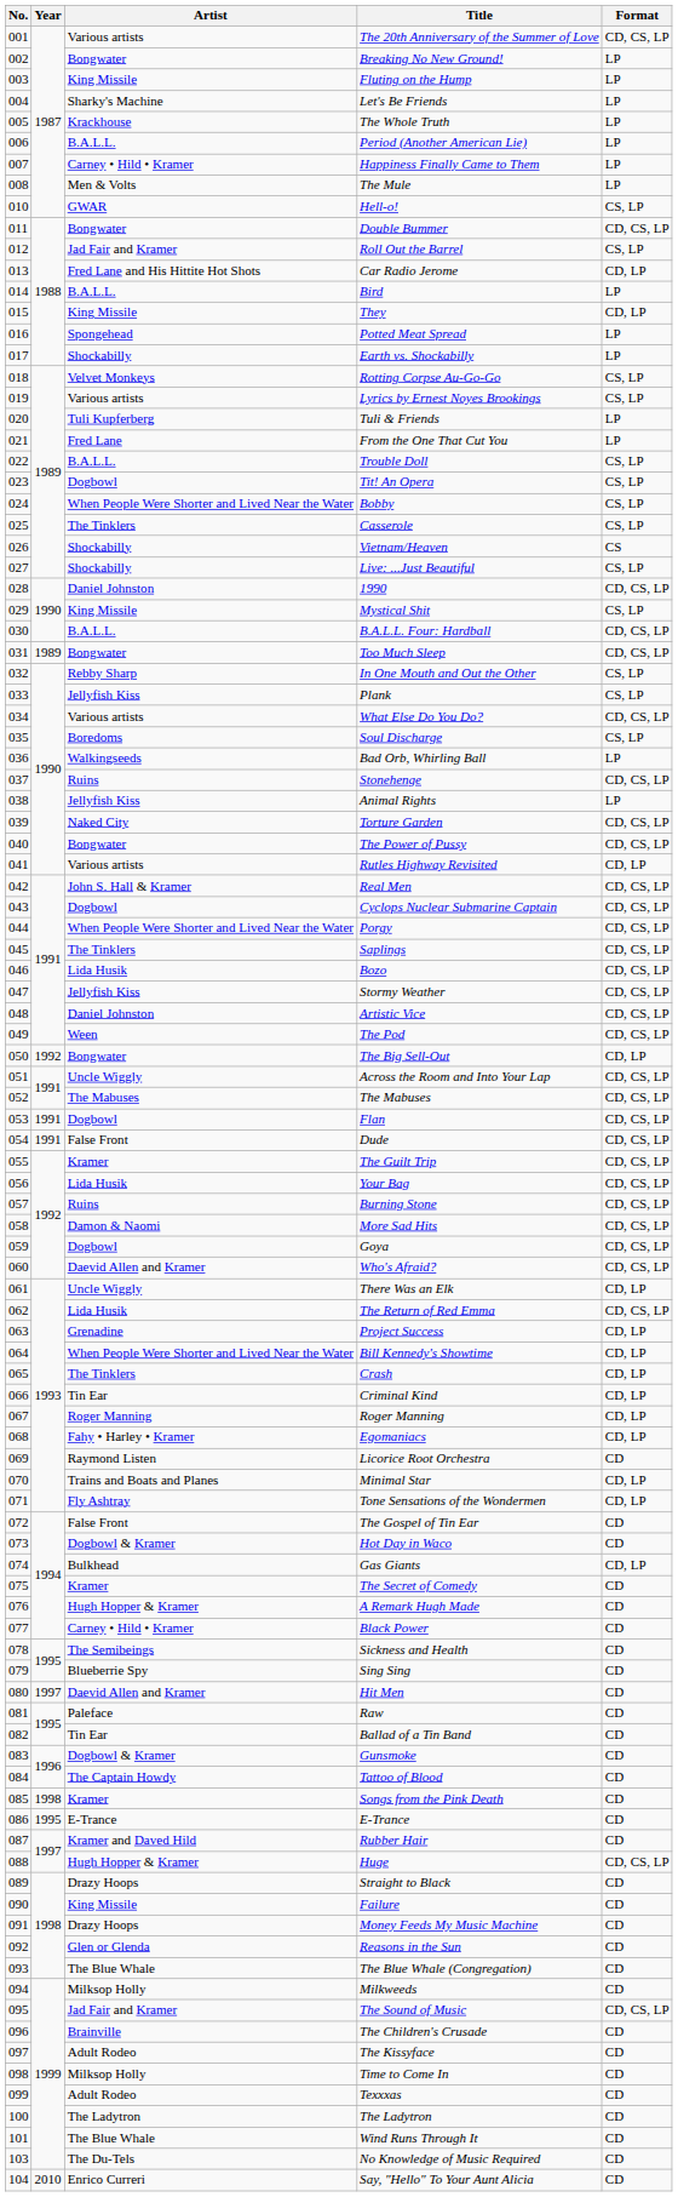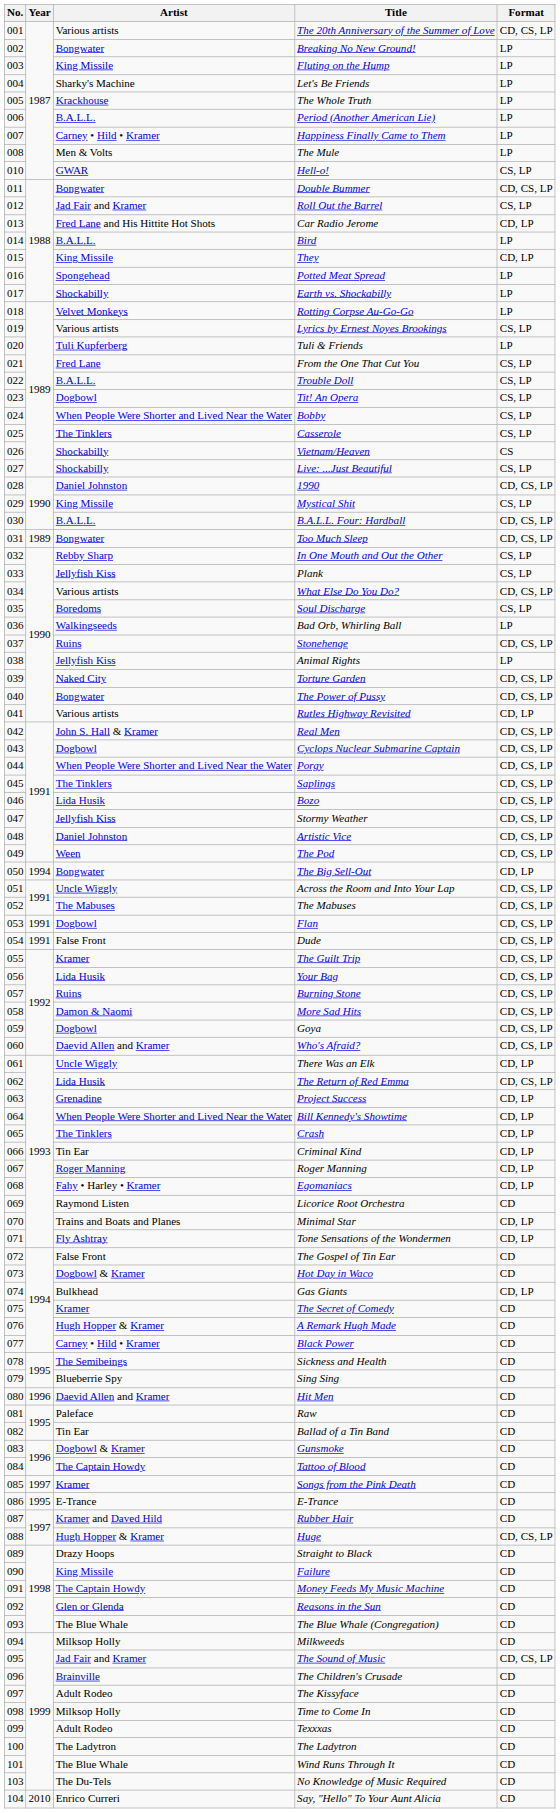 <table class="wikitable sortable">
 <tr>
 <th>No.</th>
 <th>Year</th>
 <th>Artist</th>
 <th>Title</th>
 <th>Format</th>
 </tr>
 <tr>
 <td>001</td>
 <td rowspan="9">1987</td>
 <td>Various artists</td>
 <td><em><a href='#'>The 20th Anniversary of the Summer of Love</a></em></td>
 <td>CD, CS, LP</td>
 </tr>
 <tr>
 <td>002</td>
 <td><a href='#'>Bongwater</a></td>
 <td><em><a href='#'>Breaking No New Ground!</a></em></td>
 <td>LP</td>
 </tr>
 <tr>
 <td>003</td>
 <td><a href='#'>King Missile</a></td>
 <td><em><a href='#'>Fluting on the Hump</a></em></td>
 <td>LP</td>
 </tr>
 <tr>
 <td>004</td>
 <td>Sharky's Machine</td>
 <td><em>Let's Be Friends</em></td>
 <td>LP</td>
 </tr>
 <tr>
 <td>005</td>
 <td><a href='#'>Krackhouse</a></td>
 <td><em>The Whole Truth</em></td>
 <td>LP</td>
 </tr>
 <tr>
 <td>006</td>
 <td><a href='#'>B.A.L.L.</a></td>
 <td><em><a href='#'>Period (Another American Lie)</a></em></td>
 <td>LP</td>
 </tr>
 <tr>
 <td>007</td>
 <td><a href='#'>Carney</a> • <a href='#'>Hild</a> • <a href='#'>Kramer</a></td>
 <td><em><a href='#'>Happiness Finally Came to Them</a></em></td>
 <td>LP</td>
 </tr>
 <tr>
 <td>008</td>
 <td>Men & Volts</td>
 <td><em>The Mule</em></td>
 <td>LP</td>
 </tr>
 <tr>
 <td>010</td>
 <td><a href='#'>GWAR</a></td>
 <td><em><a href='#'>Hell-o!</a></em></td>
 <td>CS, LP</td>
 </tr>
 <tr>
 <td>011</td>
 <td rowspan="7">1988</td>
 <td><a href='#'>Bongwater</a></td>
 <td><em><a href='#'>Double Bummer</a></em></td>
 <td>CD, CS, LP</td>
 </tr>
 <tr>
 <td>012</td>
 <td><a href='#'>Jad Fair</a> and <a href='#'>Kramer</a></td>
 <td><em><a href='#'>Roll Out the Barrel</a></em></td>
 <td>CS, LP</td>
 </tr>
 <tr>
 <td>013</td>
 <td><a href='#'>Fred Lane</a> and His Hittite Hot Shots</td>
 <td><em>Car Radio Jerome</em></td>
 <td>CD, LP</td>
 </tr>
 <tr>
 <td>014</td>
 <td><a href='#'>B.A.L.L.</a></td>
 <td><em><a href='#'>Bird</a></em></td>
 <td>LP</td>
 </tr>
 <tr>
 <td>015</td>
 <td><a href='#'>King Missile</a></td>
 <td><em><a href='#'>They</a></em></td>
 <td>CD, LP</td>
 </tr>
 <tr>
 <td>016</td>
 <td><a href='#'>Spongehead</a></td>
 <td><em><a href='#'>Potted Meat Spread</a></em></td>
 <td>LP</td>
 </tr>
 <tr>
 <td>017</td>
 <td><a href='#'>Shockabilly</a></td>
 <td><em><a href='#'>Earth vs. Shockabilly</a></em></td>
 <td>LP</td>
 </tr>
 <tr>
 <td>018</td>
 <td rowspan="10">1989</td>
 <td><a href='#'>Velvet Monkeys</a></td>
 <td><em><a href='#'>Rotting Corpse Au-Go-Go</a></em></td>
-<td>CS, LP</td>
+<td>LP</td>
 </tr>
 <tr>
 <td>019</td>
 <td>Various artists</td>
 <td><em><a href='#'>Lyrics by Ernest Noyes Brookings</a></em></td>
 <td>CS, LP</td>
 </tr>
 <tr>
 <td>020</td>
 <td><a href='#'>Tuli Kupferberg</a></td>
 <td><em>Tuli & Friends</em></td>
 <td>LP</td>
 </tr>
 <tr>
 <td>021</td>
 <td><a href='#'>Fred Lane</a></td>
 <td><em>From the One That Cut You</em></td>
-<td>LP</td>
+<td>CS, LP</td>
 </tr>
 <tr>
 <td>022</td>
 <td><a href='#'>B.A.L.L.</a></td>
 <td><em><a href='#'>Trouble Doll</a></em></td>
 <td>CS, LP</td>
 </tr>
 <tr>
 <td>023</td>
 <td><a href='#'>Dogbowl</a></td>
 <td><em><a href='#'>Tit! An Opera</a></em></td>
 <td>CS, LP</td>
 </tr>
 <tr>
 <td>024</td>
 <td><a href='#'>When People Were Shorter and Lived Near the Water</a></td>
 <td><em><a href='#'>Bobby</a></em></td>
 <td>CS, LP</td>
 </tr>
 <tr>
 <td>025</td>
 <td><a href='#'>The Tinklers</a></td>
 <td><em><a href='#'>Casserole</a></em></td>
 <td>CS, LP</td>
 </tr>
 <tr>
 <td>026</td>
 <td><a href='#'>Shockabilly</a></td>
 <td><em><a href='#'>Vietnam/Heaven</a></em></td>
 <td>CS</td>
 </tr>
 <tr>
 <td>027</td>
 <td><a href='#'>Shockabilly</a></td>
 <td><em><a href='#'>Live: ...Just Beautiful</a></em></td>
 <td>CS, LP</td>
 </tr>
 <tr>
 <td>028</td>
 <td rowspan="3">1990</td>
 <td><a href='#'>Daniel Johnston</a></td>
 <td><em><a href='#'>1990</a></em></td>
 <td>CD, CS, LP</td>
 </tr>
 <tr>
 <td>029</td>
 <td><a href='#'>King Missile</a></td>
 <td><em><a href='#'>Mystical Shit</a></em></td>
 <td>CS, LP</td>
 </tr>
 <tr>
 <td>030</td>
 <td><a href='#'>B.A.L.L.</a></td>
 <td><em><a href='#'>B.A.L.L. Four: Hardball</a></em></td>
 <td>CD, CS, LP</td>
 </tr>
 <tr>
 <td>031</td>
 <td>1989</td>
 <td><a href='#'>Bongwater</a></td>
 <td><em><a href='#'>Too Much Sleep</a></em></td>
 <td>CD, CS, LP</td>
 </tr>
 <tr>
 <td>032</td>
 <td rowspan="10">1990</td>
 <td><a href='#'>Rebby Sharp</a></td>
 <td><em><a href='#'>In One Mouth and Out the Other</a></em></td>
 <td>CS, LP</td>
 </tr>
 <tr>
 <td>033</td>
 <td><a href='#'>Jellyfish Kiss</a></td>
 <td><em>Plank</em></td>
 <td>CS, LP</td>
 </tr>
 <tr>
 <td>034</td>
 <td>Various artists</td>
 <td><em><a href='#'>What Else Do You Do?</a></em></td>
 <td>CD, CS, LP</td>
 </tr>
 <tr>
 <td>035</td>
 <td><a href='#'>Boredoms</a></td>
 <td><em><a href='#'>Soul Discharge</a></em></td>
 <td>CS, LP</td>
 </tr>
 <tr>
 <td>036</td>
 <td><a href='#'>Walkingseeds</a></td>
 <td><em>Bad Orb, Whirling Ball</em></td>
 <td>LP</td>
 </tr>
 <tr>
 <td>037</td>
 <td><a href='#'>Ruins</a></td>
 <td><em><a href='#'>Stonehenge</a></em></td>
 <td>CD, CS, LP</td>
 </tr>
 <tr>
 <td>038</td>
 <td><a href='#'>Jellyfish Kiss</a></td>
 <td><em>Animal Rights</em></td>
 <td>LP</td>
 </tr>
 <tr>
 <td>039</td>
 <td><a href='#'>Naked City</a></td>
 <td><em><a href='#'>Torture Garden</a></em></td>
 <td>CD, CS, LP</td>
 </tr>
 <tr>
 <td>040</td>
 <td><a href='#'>Bongwater</a></td>
 <td><em><a href='#'>The Power of Pussy</a></em></td>
 <td>CD, CS, LP</td>
 </tr>
 <tr>
 <td>041</td>
 <td>Various artists</td>
 <td><em><a href='#'>Rutles Highway Revisited</a></em></td>
 <td>CD, LP</td>
 </tr>
 <tr>
 <td>042</td>
 <td rowspan="8">1991</td>
 <td><a href='#'>John S. Hall</a> & <a href='#'>Kramer</a></td>
 <td><em><a href='#'>Real Men</a></em></td>
 <td>CD, CS, LP</td>
 </tr>
 <tr>
 <td>043</td>
 <td><a href='#'>Dogbowl</a></td>
 <td><em><a href='#'>Cyclops Nuclear Submarine Captain</a></em></td>
 <td>CD, CS, LP</td>
 </tr>
 <tr>
 <td>044</td>
 <td><a href='#'>When People Were Shorter and Lived Near the Water</a></td>
 <td><em><a href='#'>Porgy</a></em></td>
 <td>CD, CS, LP</td>
 </tr>
 <tr>
 <td>045</td>
 <td><a href='#'>The Tinklers</a></td>
 <td><em><a href='#'>Saplings</a></em></td>
 <td>CD, CS, LP</td>
 </tr>
 <tr>
 <td>046</td>
 <td><a href='#'>Lida Husik</a></td>
 <td><em><a href='#'>Bozo</a></em></td>
 <td>CD, CS, LP</td>
 </tr>
 <tr>
 <td>047</td>
 <td><a href='#'>Jellyfish Kiss</a></td>
 <td><em>Stormy Weather</em></td>
 <td>CD, CS, LP</td>
 </tr>
 <tr>
 <td>048</td>
 <td><a href='#'>Daniel Johnston</a></td>
 <td><em><a href='#'>Artistic Vice</a></em></td>
 <td>CD, CS, LP</td>
 </tr>
 <tr>
 <td>049</td>
 <td><a href='#'>Ween</a></td>
 <td><em><a href='#'>The Pod</a></em></td>
 <td>CD, CS, LP</td>
 </tr>
 <tr>
 <td>050</td>
-<td>1992</td>
+<td>1994</td>
 <td><a href='#'>Bongwater</a></td>
 <td><em><a href='#'>The Big Sell-Out</a></em></td>
 <td>CD, LP</td>
 </tr>
 <tr>
 <td>051</td>
 <td rowspan="2">1991</td>
 <td><a href='#'>Uncle Wiggly</a></td>
 <td><em>Across the Room and Into Your Lap</em></td>
 <td>CD, CS, LP</td>
 </tr>
 <tr>
 <td>052</td>
 <td><a href='#'>The Mabuses</a></td>
 <td><em>The Mabuses</em></td>
 <td>CD, CS, LP</td>
 </tr>
 <tr>
 <td>053</td>
 <td>1991</td>
 <td><a href='#'>Dogbowl</a></td>
 <td><em><a href='#'>Flan</a></em></td>
 <td>CD, CS, LP</td>
 </tr>
 <tr>
 <td>054</td>
 <td>1991</td>
 <td>False Front</td>
 <td><em>Dude</em></td>
 <td>CD, CS, LP</td>
 </tr>
 <tr>
 <td>055</td>
 <td rowspan="6">1992</td>
 <td><a href='#'>Kramer</a></td>
 <td><em><a href='#'>The Guilt Trip</a></em></td>
 <td>CD, CS, LP</td>
 </tr>
 <tr>
 <td>056</td>
 <td><a href='#'>Lida Husik</a></td>
 <td><em><a href='#'>Your Bag</a></em></td>
 <td>CD, CS, LP</td>
 </tr>
 <tr>
 <td>057</td>
 <td><a href='#'>Ruins</a></td>
 <td><em><a href='#'>Burning Stone</a></em></td>
 <td>CD, CS, LP</td>
 </tr>
 <tr>
 <td>058</td>
 <td><a href='#'>Damon & Naomi</a></td>
 <td><em><a href='#'>More Sad Hits</a></em></td>
 <td>CD, CS, LP</td>
 </tr>
 <tr>
 <td>059</td>
 <td><a href='#'>Dogbowl</a></td>
 <td><em>Goya</em></td>
 <td>CD, CS, LP</td>
 </tr>
 <tr>
 <td>060</td>
 <td><a href='#'>Daevid Allen</a> and <a href='#'>Kramer</a></td>
 <td><em><a href='#'>Who's Afraid?</a></em></td>
 <td>CD, CS, LP</td>
 </tr>
 <tr>
 <td>061</td>
 <td rowspan="11">1993</td>
 <td><a href='#'>Uncle Wiggly</a></td>
 <td><em>There Was an Elk</em></td>
 <td>CD, LP</td>
 </tr>
 <tr>
 <td>062</td>
 <td><a href='#'>Lida Husik</a></td>
 <td><em><a href='#'>The Return of Red Emma</a></em></td>
 <td>CD, CS, LP</td>
 </tr>
 <tr>
 <td>063</td>
 <td><a href='#'>Grenadine</a></td>
 <td><em><a href='#'>Project Success</a></em></td>
 <td>CD, LP</td>
 </tr>
 <tr>
 <td>064</td>
 <td><a href='#'>When People Were Shorter and Lived Near the Water</a></td>
 <td><em><a href='#'>Bill Kennedy's Showtime</a></em></td>
 <td>CD, LP</td>
 </tr>
 <tr>
 <td>065</td>
 <td><a href='#'>The Tinklers</a></td>
 <td><em><a href='#'>Crash</a></em></td>
 <td>CD, LP</td>
 </tr>
 <tr>
 <td>066</td>
 <td>Tin Ear</td>
 <td><em>Criminal Kind</em></td>
 <td>CD, LP</td>
 </tr>
 <tr>
 <td>067</td>
 <td><a href='#'>Roger Manning</a></td>
 <td><em>Roger Manning</em></td>
 <td>CD, LP</td>
 </tr>
 <tr>
 <td>068</td>
 <td><a href='#'>Fahy</a> • Harley • <a href='#'>Kramer</a></td>
 <td><em><a href='#'>Egomaniacs</a></em></td>
 <td>CD, LP</td>
 </tr>
 <tr>
 <td>069</td>
 <td>Raymond Listen</td>
 <td><em>Licorice Root Orchestra</em></td>
 <td>CD</td>
 </tr>
 <tr>
 <td>070</td>
 <td>Trains and Boats and Planes</td>
 <td><em>Minimal Star</em></td>
 <td>CD, LP</td>
 </tr>
 <tr>
 <td>071</td>
 <td><a href='#'>Fly Ashtray</a></td>
 <td><em>Tone Sensations of the Wondermen</em></td>
 <td>CD, LP</td>
 </tr>
 <tr>
 <td>072</td>
 <td rowspan="6">1994</td>
 <td>False Front</td>
 <td><em>The Gospel of Tin Ear</em></td>
 <td>CD</td>
 </tr>
 <tr>
 <td>073</td>
 <td><a href='#'>Dogbowl</a> & <a href='#'>Kramer</a></td>
 <td><em><a href='#'>Hot Day in Waco</a></em></td>
 <td>CD</td>
 </tr>
 <tr>
 <td>074</td>
 <td>Bulkhead</td>
 <td><em>Gas Giants</em></td>
 <td>CD, LP</td>
 </tr>
 <tr>
 <td>075</td>
 <td><a href='#'>Kramer</a></td>
 <td><em><a href='#'>The Secret of Comedy</a></em></td>
 <td>CD</td>
 </tr>
 <tr>
 <td>076</td>
 <td><a href='#'>Hugh Hopper</a> & <a href='#'>Kramer</a></td>
 <td><em><a href='#'>A Remark Hugh Made</a></em></td>
 <td>CD</td>
 </tr>
 <tr>
 <td>077</td>
 <td><a href='#'>Carney</a> • <a href='#'>Hild</a> • <a href='#'>Kramer</a></td>
 <td><em><a href='#'>Black Power</a></em></td>
 <td>CD</td>
 </tr>
 <tr>
 <td>078</td>
 <td rowspan="2">1995</td>
 <td><a href='#'>The Semibeings</a></td>
 <td><em>Sickness and Health</em></td>
 <td>CD</td>
 </tr>
 <tr>
 <td>079</td>
 <td>Blueberrie Spy</td>
 <td><em>Sing Sing</em></td>
 <td>CD</td>
 </tr>
 <tr>
 <td>080</td>
-<td>1997</td>
+<td>1996</td>
 <td><a href='#'>Daevid Allen</a> and <a href='#'>Kramer</a></td>
 <td><em><a href='#'>Hit Men</a></em></td>
 <td>CD</td>
 </tr>
 <tr>
 <td>081</td>
 <td rowspan="2">1995</td>
 <td>Paleface</td>
 <td><em>Raw</em></td>
 <td>CD</td>
 </tr>
 <tr>
 <td>082</td>
 <td>Tin Ear</td>
 <td><em>Ballad of a Tin Band</em></td>
 <td>CD</td>
 </tr>
 <tr>
 <td>083</td>
 <td rowspan="2">1996</td>
 <td><a href='#'>Dogbowl</a> & <a href='#'>Kramer</a></td>
 <td><em><a href='#'>Gunsmoke</a></em></td>
 <td>CD</td>
 </tr>
 <tr>
 <td>084</td>
 <td><a href='#'>The Captain Howdy</a></td>
 <td><em><a href='#'>Tattoo of Blood</a></em></td>
 <td>CD</td>
 </tr>
 <tr>
 <td>085</td>
-<td>1998</td>
+<td>1997</td>
 <td><a href='#'>Kramer</a></td>
 <td><em><a href='#'>Songs from the Pink Death</a></em></td>
 <td>CD</td>
 </tr>
 <tr>
 <td>086</td>
 <td>1995</td>
 <td>E-Trance</td>
 <td><em>E-Trance</em></td>
 <td>CD</td>
 </tr>
 <tr>
 <td>087</td>
 <td rowspan="2">1997</td>
 <td><a href='#'>Kramer</a> and <a href='#'>Daved Hild</a></td>
 <td><em><a href='#'>Rubber Hair</a></em></td>
 <td>CD</td>
 </tr>
 <tr>
 <td>088</td>
 <td><a href='#'>Hugh Hopper</a> & <a href='#'>Kramer</a></td>
 <td><em><a href='#'>Huge</a></em></td>
 <td>CD, CS, LP</td>
 </tr>
 <tr>
 <td>089</td>
 <td rowspan="5">1998</td>
 <td>Drazy Hoops</td>
 <td><em>Straight to Black</em></td>
 <td>CD</td>
 </tr>
 <tr>
 <td>090</td>
 <td><a href='#'>King Missile</a></td>
 <td><em><a href='#'>Failure</a></em></td>
 <td>CD</td>
 </tr>
 <tr>
 <td>091</td>
-<td>Drazy Hoops</td>
+<td><a href='#'>The Captain Howdy</a></td>
 <td><em><a href='#'>Money Feeds My Music Machine</a></em></td>
 <td>CD</td>
 </tr>
 <tr>
 <td>092</td>
 <td><a href='#'>Glen or Glenda</a></td>
 <td><em><a href='#'>Reasons in the Sun</a></em></td>
 <td>CD</td>
 </tr>
 <tr>
 <td>093</td>
 <td>The Blue Whale</td>
 <td><em>The Blue Whale (Congregation)</em></td>
 <td>CD</td>
 </tr>
 <tr>
 <td>094</td>
 <td rowspan="9">1999</td>
 <td>Milksop Holly</td>
 <td><em>Milkweeds</em></td>
 <td>CD</td>
 </tr>
 <tr>
 <td>095</td>
 <td><a href='#'>Jad Fair</a> and <a href='#'>Kramer</a></td>
 <td><em><a href='#'>The Sound of Music</a></em></td>
 <td>CD, CS, LP</td>
 </tr>
 <tr>
 <td>096</td>
 <td><a href='#'>Brainville</a></td>
 <td><em>The Children's Crusade</em></td>
 <td>CD</td>
 </tr>
 <tr>
 <td>097</td>
 <td>Adult Rodeo</td>
 <td><em>The Kissyface</em></td>
 <td>CD</td>
 </tr>
 <tr>
 <td>098</td>
 <td>Milksop Holly</td>
 <td><em>Time to Come In</em></td>
 <td>CD</td>
 </tr>
 <tr>
 <td>099</td>
 <td>Adult Rodeo</td>
 <td><em>Texxxas</em></td>
 <td>CD</td>
 </tr>
 <tr>
 <td>100</td>
 <td>The Ladytron</td>
 <td><em>The Ladytron</em></td>
 <td>CD</td>
 </tr>
 <tr>
 <td>101</td>
 <td>The Blue Whale</td>
 <td><em>Wind Runs Through It</em></td>
 <td>CD</td>
 </tr>
 <tr>
 <td>103</td>
 <td>The Du-Tels</td>
 <td><em>No Knowledge of Music Required</em></td>
 <td>CD</td>
 </tr>
 <tr>
 <td>104</td>
 <td>2010</td>
 <td>Enrico Curreri</td>
 <td><em>Say, "Hello" To Your Aunt Alicia</em></td>
 <td>CD</td>
 </tr>
 </table>
